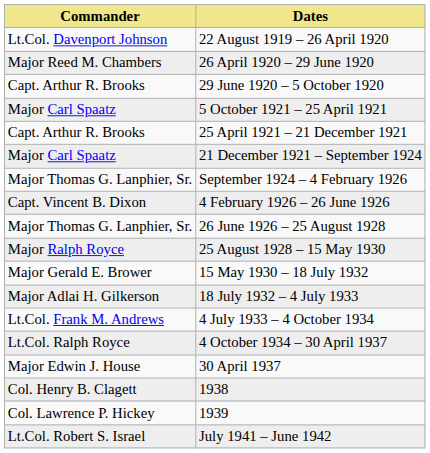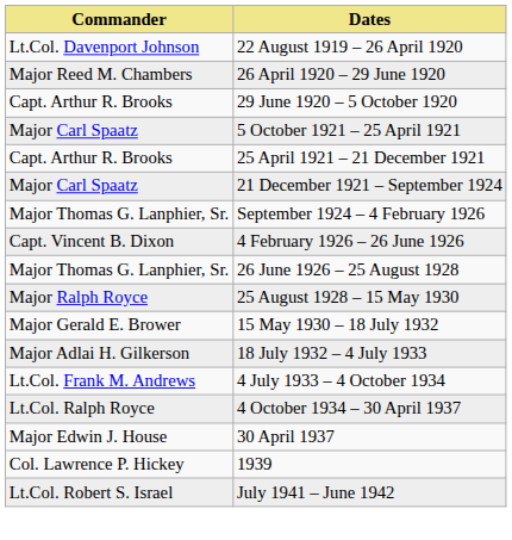 <table class="wikitable">
 <tr>
 <th style="background: khaki">Commander</th>
 <th style="background: khaki">Dates</th>
 </tr>
 <tr>
 <td>Lt.Col. <a href='#'>Davenport Johnson</a></td>
 <td>22 August 1919 – 26 April 1920</td>
 </tr>
 <tr style="background:#eee;">
 <td>Major Reed M. Chambers</td>
 <td>26 April 1920 – 29 June 1920</td>
 </tr>
 <tr>
 <td>Capt. Arthur R. Brooks</td>
 <td>29 June 1920 – 5 October 1920</td>
 </tr>
 <tr style="background:#eee;">
 <td>Major <a href='#'>Carl Spaatz</a></td>
 <td>5 October 1921 – 25 April 1921</td>
 </tr>
 <tr>
 <td>Capt. Arthur R. Brooks</td>
 <td>25 April 1921 – 21 December 1921</td>
 </tr>
 <tr style="background:#eee;">
 <td>Major <a href='#'>Carl Spaatz</a></td>
 <td>21 December 1921 – September 1924</td>
 </tr>
 <tr>
 <td>Major Thomas G. Lanphier, Sr.</td>
 <td>September 1924 – 4 February 1926</td>
 </tr>
 <tr style="background:#eee;">
 <td>Capt. Vincent B. Dixon</td>
 <td>4 February 1926 – 26 June 1926</td>
 </tr>
 <tr>
 <td>Major Thomas G. Lanphier, Sr.</td>
 <td>26 June 1926 – 25 August 1928</td>
 </tr>
 <tr style="background:#eee;">
 <td>Major <a href='#'>Ralph Royce</a></td>
 <td>25 August 1928 – 15 May 1930</td>
 </tr>
 <tr>
 <td>Major Gerald E. Brower</td>
 <td>15 May 1930 – 18 July 1932</td>
 </tr>
 <tr style="background:#eee;">
 <td>Major Adlai H. Gilkerson</td>
 <td>18 July 1932 – 4 July 1933</td>
 </tr>
 <tr>
 <td>Lt.Col. <a href='#'>Frank M. Andrews</a></td>
 <td>4 July 1933 – 4 October 1934</td>
 </tr>
 <tr style="background:#eee;">
 <td>Lt.Col. Ralph Royce</td>
 <td>4 October 1934 – 30 April 1937</td>
 </tr>
 <tr>
 <td>Major Edwin J. House</td>
 <td>30 April 1937</td>
 </tr>
-<tr style="background:#eee;">
-<td>Col. Henry B. Clagett</td>
-<td>1938</td>
-</tr>
 <tr>
 <td>Col. Lawrence P. Hickey</td>
 <td>1939</td>
 </tr>
 <tr style="background:#eee;">
 <td>Lt.Col. Robert S. Israel</td>
 <td>July 1941 – June 1942</td>
 </tr>
 </table>
